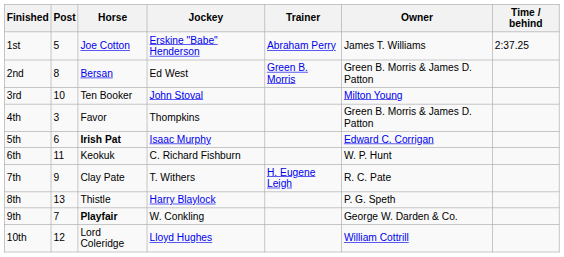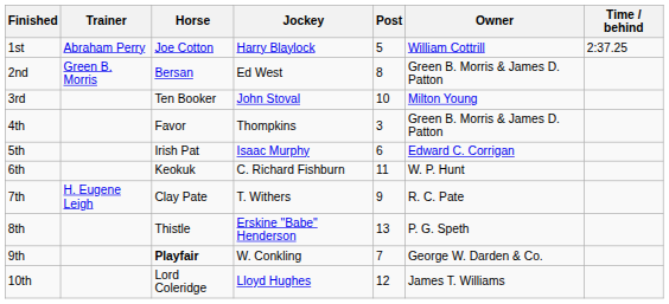 <table class="wikitable">
 <tr>
 <th>Finished</th>
-<th>Post</th>
+<th>Trainer</th>
 <th>Horse</th>
 <th>Jockey</th>
-<th>Trainer</th>
+<th>Post</th>
 <th>Owner</th>
 <th>Time / behind</th>
 </tr>
 <tr>
 <td>1st</td>
+<td><a href='#'>Abraham Perry</a></td>
+<td><a href='#'>Joe Cotton</a></td>
+<td><a href='#'>Harry Blaylock</a></td>
 <td>5</td>
-<td><a href='#'>Joe Cotton</a></td>
-<td><a href='#'>Erskine "Babe" Henderson</a></td>
-<td><a href='#'>Abraham Perry</a></td>
-<td>James T. Williams</td>
+<td><a href='#'>William Cottrill</a></td>
 <td>2:37.25</td>
 </tr>
 <tr>
 <td>2nd</td>
-<td>8</td>
+<td><a href='#'>Green B. Morris</a></td>
 <td><a href='#'>Bersan</a></td>
 <td>Ed West</td>
-<td><a href='#'>Green B. Morris</a></td>
+<td>8</td>
 <td>Green B. Morris & James D. Patton</td>
 <td></td>
 </tr>
 <tr>
 <td>3rd</td>
-<td>10</td>
+<td></td>
 <td>Ten Booker</td>
 <td><a href='#'>John Stoval</a></td>
-<td></td>
+<td>10</td>
 <td><a href='#'>Milton Young</a></td>
 <td></td>
 </tr>
 <tr>
 <td>4th</td>
-<td>3</td>
+<td></td>
 <td>Favor</td>
 <td>Thompkins</td>
-<td></td>
+<td>3</td>
 <td>Green B. Morris & James D. Patton</td>
 <td></td>
 </tr>
 <tr>
 <td>5th</td>
+<td></td>
+<td>Irish Pat</td>
+<td><a href='#'>Isaac Murphy</a></td>
 <td>6</td>
-<td><strong>Irish Pat</strong></td>
-<td><a href='#'>Isaac Murphy</a></td>
-<td></td>
 <td><a href='#'>Edward C. Corrigan</a></td>
 <td></td>
 </tr>
 <tr>
 <td>6th</td>
-<td>11</td>
+<td></td>
 <td>Keokuk</td>
 <td>C. Richard Fishburn</td>
-<td></td>
+<td>11</td>
 <td>W. P. Hunt</td>
 <td></td>
 </tr>
 <tr>
 <td>7th</td>
-<td>9</td>
+<td><a href='#'>H. Eugene Leigh</a></td>
 <td>Clay Pate</td>
 <td>T. Withers</td>
-<td><a href='#'>H. Eugene Leigh</a></td>
+<td>9</td>
 <td>R. C. Pate</td>
 <td></td>
 </tr>
 <tr>
 <td>8th</td>
+<td></td>
+<td>Thistle</td>
+<td><a href='#'>Erskine "Babe" Henderson</a></td>
 <td>13</td>
-<td>Thistle</td>
-<td><a href='#'>Harry Blaylock</a></td>
-<td></td>
 <td>P. G. Speth</td>
 <td></td>
 </tr>
 <tr>
 <td>9th</td>
-<td>7</td>
+<td></td>
 <td><strong>Playfair</strong></td>
 <td>W. Conkling</td>
-<td></td>
+<td>7</td>
 <td>George W. Darden & Co.</td>
 <td></td>
 </tr>
 <tr>
 <td>10th</td>
-<td>12</td>
+<td></td>
 <td>Lord Coleridge</td>
 <td><a href='#'>Lloyd Hughes</a></td>
-<td></td>
-<td><a href='#'>William Cottrill</a></td>
+<td>12</td>
+<td>James T. Williams</td>
 <td></td>
 </tr>
 </table>
